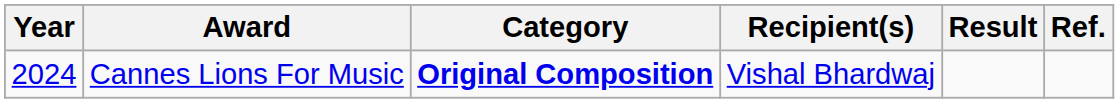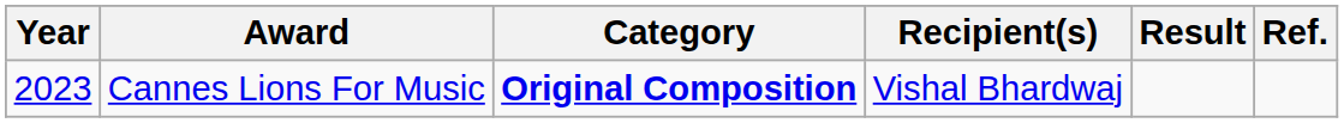 <table class="wikitable sortable">
 <tr>
 <th>Year</th>
 <th>Award</th>
 <th>Category</th>
 <th>Recipient(s)</th>
 <th>Result</th>
 <th>Ref.</th>
 </tr>
 <tr>
-<td><a href='#'>2024</a></td>
+<td><a href='#'>2023</a></td>
 <td><a href='#'>Cannes Lions For Music</a></td>
 <td><strong><a href='#'>Original Composition</a></strong></td>
 <td><a href='#'>Vishal Bhardwaj</a></td>
 <td></td>
 <td></td>
 </tr>
 </table>
